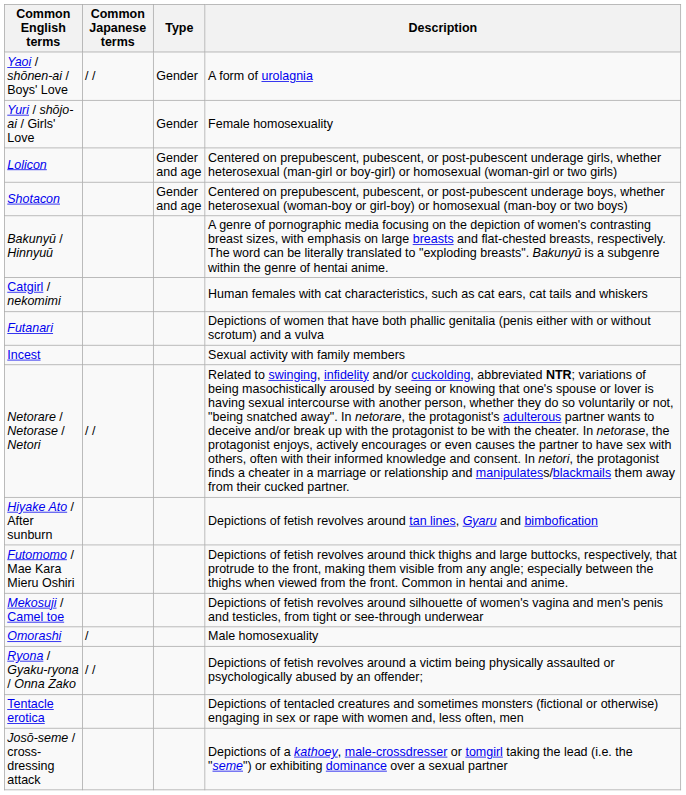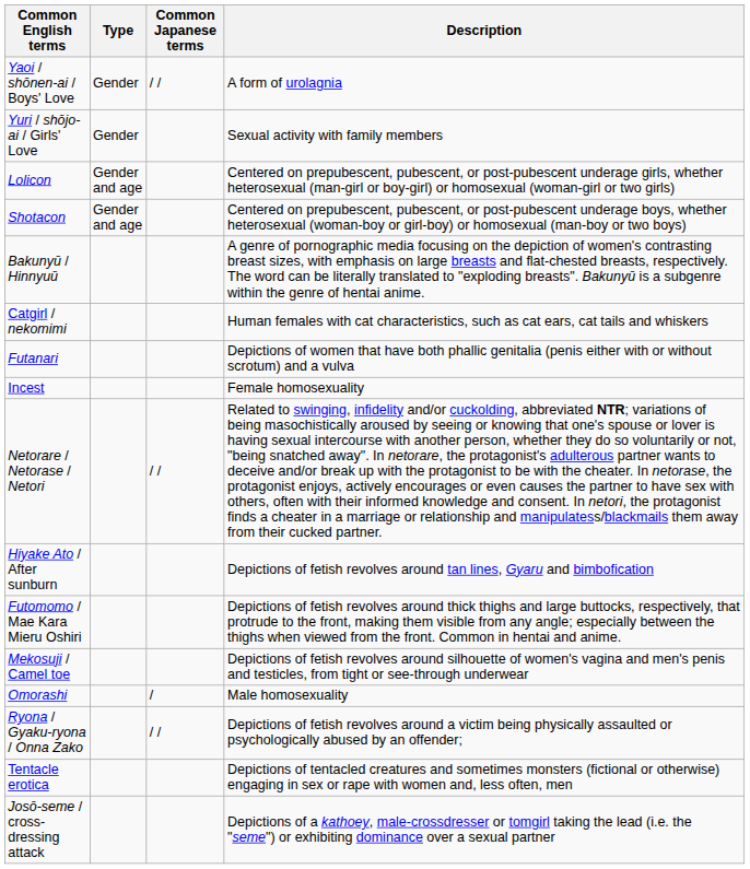 <table class="wikitable">
 <tr>
 <th>Common English terms</th>
+<th>Type</th>
 <th>Common Japanese terms</th>
-<th>Type</th>
 <th>Description</th>
 </tr>
 <tr>
 <td><em><a href='#'>Yaoi</a></em> / <em>shōnen-ai</em> / Boys' Love</td>
+<td>Gender</td>
 <td> /  / </td>
-<td>Gender</td>
 <td>A form of <a href='#'>urolagnia</a></td>
 </tr>
 <tr>
 <td><em><a href='#'>Yuri</a></em> / <em>shōjo-ai</em> / Girls' Love</td>
+<td>Gender</td>
 <td></td>
-<td>Gender</td>
-<td>Female homosexuality</td>
+<td>Sexual activity with family members</td>
 </tr>
 <tr>
 <td><em><a href='#'>Lolicon</a></em></td>
+<td>Gender and age</td>
 <td></td>
-<td>Gender and age</td>
 <td>Centered on prepubescent, pubescent, or post-pubescent underage girls, whether heterosexual (man-girl or boy-girl) or homosexual (woman-girl or two girls)</td>
 </tr>
 <tr>
 <td><em><a href='#'>Shotacon</a></em></td>
+<td>Gender and age</td>
 <td></td>
-<td>Gender and age</td>
 <td>Centered on prepubescent, pubescent, or post-pubescent underage boys, whether heterosexual (woman-boy or girl-boy) or homosexual (man-boy or two boys)</td>
 </tr>
 <tr>
 <td><em>Bakunyū</em> / <em>Hinnyuū</em></td>
 <td></td>
 <td></td>
 <td>A genre of pornographic media focusing on the depiction of women's contrasting breast sizes, with emphasis on large <a href='#'>breasts</a> and flat-chested breasts, respectively. The word can be literally translated to "exploding breasts". <em>Bakunyū</em> is a subgenre within the genre of hentai anime.</td>
 </tr>
 <tr>
 <td><a href='#'>Catgirl</a> / <em>nekomimi</em></td>
 <td></td>
 <td></td>
 <td>Human females with cat characteristics, such as cat ears, cat tails and whiskers</td>
 </tr>
 <tr>
 <td><em><a href='#'>Futanari</a></em></td>
 <td></td>
 <td></td>
 <td>Depictions of women that have both phallic genitalia (penis either with or without scrotum) and a vulva</td>
 </tr>
 <tr>
 <td><a href='#'>Incest</a></td>
 <td></td>
 <td></td>
-<td>Sexual activity with family members</td>
+<td>Female homosexuality</td>
 </tr>
 <tr>
 <td><em>Netorare</em> / <em>Netorase</em> / <em>Netori</em></td>
+<td></td>
 <td> /  / </td>
-<td></td>
 <td>Related to <a href='#'>swinging</a>, <a href='#'>infidelity</a> and/or <a href='#'>cuckolding</a>, abbreviated <strong>NTR</strong>; variations of being masochistically aroused by seeing or knowing that one's spouse or lover is having sexual intercourse with another person, whether they do so voluntarily or not,  "being snatched away". In <em>netorare</em>, the protagonist's <a href='#'>adulterous</a> partner wants to deceive and/or break up with the protagonist to be with the cheater. In <em>netorase</em>, the protagonist enjoys, actively encourages or even causes the partner to have sex with others, often with their informed knowledge and consent. In <em>netori</em>, the protagonist finds a cheater in a marriage or relationship and <a href='#'>manipulates</a>s/<a href='#'>blackmails</a> them away from their cucked partner.</td>
 </tr>
 <tr>
 <td><em><a href='#'>Hiyake Ato</a></em> / After sunburn</td>
 <td></td>
 <td></td>
 <td>Depictions of fetish revolves around <a href='#'>tan lines</a>, <em><a href='#'>Gyaru</a></em> and <a href='#'>bimbofication</a></td>
 </tr>
 <tr>
 <td><em><a href='#'>Futomomo</a></em> / Mae Kara Mieru Oshiri</td>
 <td></td>
 <td></td>
 <td>Depictions of fetish revolves around thick thighs and large buttocks, respectively, that protrude to the front, making them visible from any angle; especially between the thighs when viewed from the front. Common in hentai and anime.</td>
 </tr>
 <tr>
 <td><em><a href='#'>Mekosuji</a></em> / <a href='#'>Camel toe</a></td>
 <td></td>
 <td></td>
 <td>Depictions of fetish revolves around silhouette of women's vagina and men's penis and testicles, from tight or see-through underwear</td>
 </tr>
 <tr>
 <td><em><a href='#'>Omorashi</a></em></td>
+<td></td>
 <td> / </td>
-<td></td>
 <td>Male homosexuality</td>
 </tr>
 <tr>
 <td><em><a href='#'>Ryona</a></em> / <em>Gyaku-ryona</em> / <em>Onna Zako</em></td>
+<td></td>
 <td> /  / </td>
-<td></td>
 <td>Depictions of fetish revolves around a victim being physically assaulted or psychologically abused by an offender;</td>
 </tr>
 <tr>
 <td><a href='#'>Tentacle erotica</a></td>
 <td></td>
 <td></td>
 <td>Depictions of tentacled creatures and sometimes monsters (fictional or otherwise) engaging in sex or rape with women and, less often, men</td>
 </tr>
 <tr>
 <td><em>Josō-seme</em> / cross-dressing attack</td>
 <td></td>
 <td></td>
 <td>Depictions of a <em><a href='#'>kathoey</a></em>, <a href='#'>male-crossdresser</a> or <a href='#'>tomgirl</a> taking the lead (i.e. the "<em><a href='#'>seme</a></em>") or exhibiting <a href='#'>dominance</a> over a sexual partner</td>
 </tr>
 </table>
